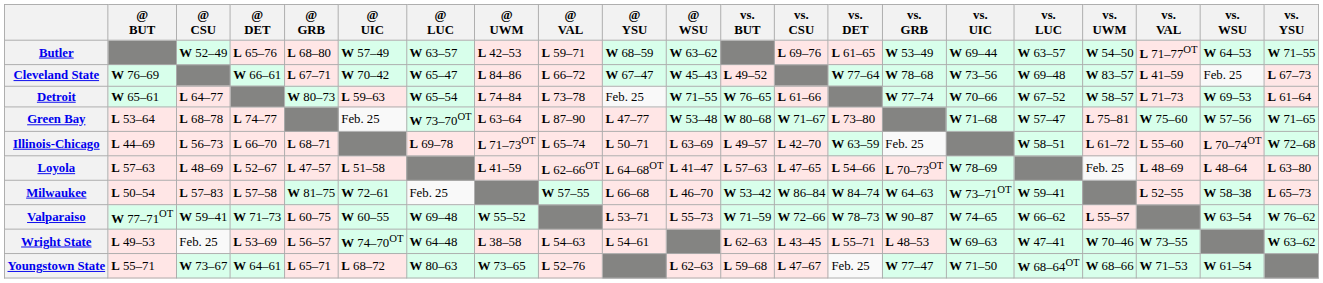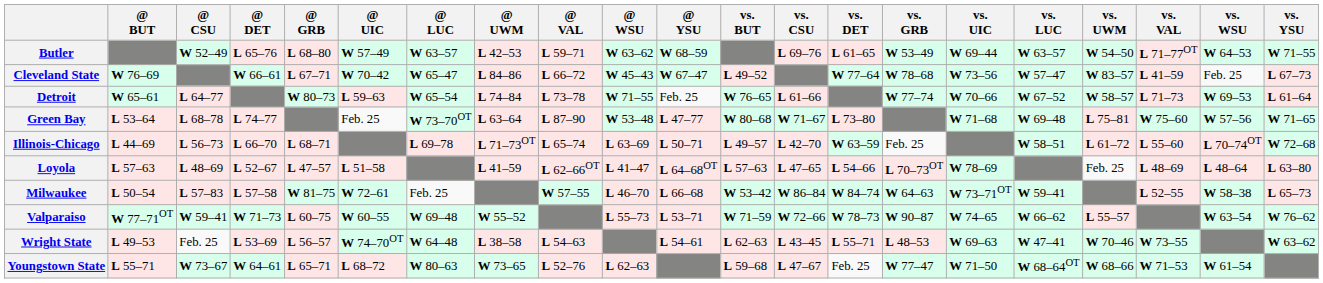 <table class="wikitable" style="white-space:nowrap;font-size:85%">
 <tr>
 <th></th>
 <th>@<br>BUT</th>
 <th>@<br>CSU</th>
 <th>@<br>DET</th>
 <th>@<br>GRB</th>
 <th>@<br>UIC</th>
 <th>@<br>LUC</th>
 <th>@<br>UWM</th>
 <th>@<br>VAL</th>
+<th>@<br>WSU</th>
 <th>@<br>YSU</th>
-<th>@<br>WSU</th>
 <th>vs.<br>BUT</th>
 <th>vs.<br>CSU</th>
 <th>vs.<br>DET</th>
 <th>vs.<br>GRB</th>
 <th>vs.<br>UIC</th>
 <th>vs.<br>LUC</th>
 <th>vs.<br>UWM</th>
 <th>vs.<br>VAL</th>
 <th>vs.<br>WSU</th>
 <th>vs.<br>YSU</th>
 </tr>
 <tr>
 <th><a href='#'>Butler</a></th>
 <td style="background: #848482"></td>
 <td style="background: #d8ffeb"><strong>W</strong> 52–49</td>
 <td style="background: #ffe6e6"><strong>L</strong> 65–76</td>
 <td style="background: #ffe6e6"><strong>L</strong> 68–80</td>
 <td style="background: #d8ffeb"><strong>W</strong> 57–49</td>
 <td style="background: #d8ffeb"><strong>W</strong> 63–57</td>
 <td style="background: #ffe6e6"><strong>L</strong> 42–53</td>
 <td style="background: #ffe6e6"><strong>L</strong> 59–71</td>
+<td style="background: #d8ffeb"><strong>W</strong> 63–62</td>
 <td style="background: #d8ffeb"><strong>W</strong> 68–59</td>
-<td style="background: #d8ffeb"><strong>W</strong> 63–62</td>
 <td style="background: #848482"></td>
 <td style="background: #ffe6e6"><strong>L</strong> 69–76</td>
 <td style="background: #ffe6e6"><strong>L</strong> 61–65</td>
 <td style="background: #d8ffeb"><strong>W</strong> 53–49</td>
 <td style="background: #d8ffeb"><strong>W</strong> 69–44</td>
 <td style="background: #d8ffeb"><strong>W</strong> 63–57</td>
 <td style="background: #d8ffeb"><strong>W</strong> 54–50</td>
 <td style="background: #ffe6e6"><strong>L</strong> 71–77<sup>OT</sup></td>
 <td style="background: #d8ffeb"><strong>W</strong> 64–53</td>
 <td style="background: #d8ffeb"><strong>W</strong> 71–55</td>
 </tr>
 <tr>
 <th><a href='#'>Cleveland State</a></th>
 <td style="background: #d8ffeb"><strong>W</strong> 76–69</td>
 <td style="background: #848482"></td>
 <td style="background: #d8ffeb"><strong>W</strong> 66–61</td>
 <td style="background: #ffe6e6"><strong>L</strong> 67–71</td>
 <td style="background: #d8ffeb"><strong>W</strong> 70–42</td>
 <td style="background: #d8ffeb"><strong>W</strong> 65–47</td>
 <td style="background: #ffe6e6"><strong>L</strong> 84–86</td>
 <td style="background: #ffe6e6"><strong>L</strong> 66–72</td>
+<td style="background: #d8ffeb"><strong>W</strong> 45–43</td>
 <td style="background: #d8ffeb"><strong>W</strong> 67–47</td>
-<td style="background: #d8ffeb"><strong>W</strong> 45–43</td>
 <td style="background: #ffe6e6"><strong>L</strong> 49–52</td>
 <td style="background: #848482"></td>
 <td style="background: #d8ffeb"><strong>W</strong> 77–64</td>
 <td style="background: #d8ffeb"><strong>W</strong> 78–68</td>
 <td style="background: #d8ffeb"><strong>W</strong> 73–56</td>
-<td style="background: #d8ffeb"><strong>W</strong> 69–48</td>
+<td style="background: #d8ffeb"><strong>W</strong> 57–47</td>
 <td style="background: #d8ffeb"><strong>W</strong> 83–57</td>
 <td style="background: #ffe6e6"><strong>L</strong> 41–59</td>
 <td>Feb. 25</td>
 <td style="background: #ffe6e6"><strong>L</strong> 67–73</td>
 </tr>
 <tr>
 <th><a href='#'>Detroit</a></th>
 <td style="background: #d8ffeb"><strong>W</strong> 65–61</td>
 <td style="background: #ffe6e6"><strong>L</strong> 64–77</td>
 <td style="background: #848482"></td>
 <td style="background: #d8ffeb"><strong>W</strong> 80–73</td>
 <td style="background: #ffe6e6"><strong>L</strong> 59–63</td>
 <td style="background: #d8ffeb"><strong>W</strong> 65–54</td>
 <td style="background: #ffe6e6"><strong>L</strong> 74–84</td>
 <td style="background: #ffe6e6"><strong>L</strong> 73–78</td>
+<td style="background: #d8ffeb"><strong>W</strong> 71–55</td>
 <td>Feb. 25</td>
-<td style="background: #d8ffeb"><strong>W</strong> 71–55</td>
 <td style="background: #d8ffeb"><strong>W</strong> 76–65</td>
 <td style="background: #ffe6e6"><strong>L</strong> 61–66</td>
 <td style="background: #848482"></td>
 <td style="background: #d8ffeb"><strong>W</strong> 77–74</td>
 <td style="background: #d8ffeb"><strong>W</strong> 70–66</td>
 <td style="background: #d8ffeb"><strong>W</strong> 67–52</td>
 <td style="background: #d8ffeb"><strong>W</strong> 58–57</td>
 <td style="background: #ffe6e6"><strong>L</strong> 71–73</td>
 <td style="background: #d8ffeb"><strong>W</strong> 69–53</td>
 <td style="background: #ffe6e6"><strong>L</strong> 61–64</td>
 </tr>
 <tr>
 <th><a href='#'>Green Bay</a></th>
 <td style="background: #ffe6e6"><strong>L</strong> 53–64</td>
 <td style="background: #ffe6e6"><strong>L</strong> 68–78</td>
 <td style="background: #ffe6e6"><strong>L</strong> 74–77</td>
 <td style="background: #848482"></td>
 <td>Feb. 25</td>
 <td style="background: #d8ffeb"><strong>W</strong> 73–70<sup>OT</sup></td>
 <td style="background: #ffe6e6"><strong>L</strong> 63–64</td>
 <td style="background: #ffe6e6"><strong>L</strong> 87–90</td>
+<td style="background: #d8ffeb"><strong>W</strong> 53–48</td>
 <td style="background: #ffe6e6"><strong>L</strong> 47–77</td>
-<td style="background: #d8ffeb"><strong>W</strong> 53–48</td>
 <td style="background: #d8ffeb"><strong>W</strong> 80–68</td>
 <td style="background: #d8ffeb"><strong>W</strong> 71–67</td>
 <td style="background: #ffe6e6"><strong>L</strong> 73–80</td>
 <td style="background: #848482"></td>
 <td style="background: #d8ffeb"><strong>W</strong> 71–68</td>
-<td style="background: #d8ffeb"><strong>W</strong> 57–47</td>
+<td style="background: #d8ffeb"><strong>W</strong> 69–48</td>
 <td style="background: #ffe6e6"><strong>L</strong> 75–81</td>
 <td style="background: #d8ffeb"><strong>W</strong> 75–60</td>
 <td style="background: #d8ffeb"><strong>W</strong> 57–56</td>
 <td style="background: #d8ffeb"><strong>W</strong> 71–65</td>
 </tr>
 <tr>
 <th><a href='#'>Illinois-Chicago</a></th>
 <td style="background: #ffe6e6"><strong>L</strong> 44–69</td>
 <td style="background: #ffe6e6"><strong>L</strong> 56–73</td>
 <td style="background: #ffe6e6"><strong>L</strong> 66–70</td>
 <td style="background: #ffe6e6"><strong>L</strong> 68–71</td>
 <td style="background: #848482"></td>
 <td style="background: #ffe6e6"><strong>L</strong> 69–78</td>
 <td style="background: #ffe6e6"><strong>L</strong> 71–73<sup>OT</sup></td>
 <td style="background: #ffe6e6"><strong>L</strong> 65–74</td>
+<td style="background: #ffe6e6"><strong>L</strong> 63–69</td>
 <td style="background: #ffe6e6"><strong>L</strong> 50–71</td>
-<td style="background: #ffe6e6"><strong>L</strong> 63–69</td>
 <td style="background: #ffe6e6"><strong>L</strong> 49–57</td>
 <td style="background: #ffe6e6"><strong>L</strong> 42–70</td>
 <td style="background: #d8ffeb"><strong>W</strong> 63–59</td>
 <td>Feb. 25</td>
 <td style="background: #848482"></td>
 <td style="background: #d8ffeb"><strong>W</strong> 58–51</td>
 <td style="background: #ffe6e6"><strong>L</strong> 61–72</td>
 <td style="background: #ffe6e6"><strong>L</strong> 55–60</td>
 <td style="background: #ffe6e6"><strong>L</strong> 70–74<sup>OT</sup></td>
 <td style="background: #d8ffeb"><strong>W</strong> 72–68</td>
 </tr>
 <tr>
 <th><a href='#'>Loyola</a></th>
 <td style="background: #ffe6e6"><strong>L</strong> 57–63</td>
 <td style="background: #ffe6e6"><strong>L</strong> 48–69</td>
 <td style="background: #ffe6e6"><strong>L</strong> 52–67</td>
 <td style="background: #ffe6e6"><strong>L</strong> 47–57</td>
 <td style="background: #ffe6e6"><strong>L</strong> 51–58</td>
 <td style="background: #848482"></td>
 <td style="background: #ffe6e6"><strong>L</strong> 41–59</td>
 <td style="background: #ffe6e6"><strong>L</strong> 62–66<sup>OT</sup></td>
+<td style="background: #ffe6e6"><strong>L</strong> 41–47</td>
 <td style="background: #ffe6e6"><strong>L</strong> 64–68<sup>OT</sup></td>
-<td style="background: #ffe6e6"><strong>L</strong> 41–47</td>
 <td style="background: #ffe6e6"><strong>L</strong> 57–63</td>
 <td style="background: #ffe6e6"><strong>L</strong> 47–65</td>
 <td style="background: #ffe6e6"><strong>L</strong> 54–66</td>
 <td style="background: #ffe6e6"><strong>L</strong> 70–73<sup>OT</sup></td>
 <td style="background: #d8ffeb"><strong>W</strong> 78–69</td>
 <td style="background: #848482"></td>
 <td>Feb. 25</td>
 <td style="background: #ffe6e6"><strong>L</strong> 48–69</td>
 <td style="background: #ffe6e6"><strong>L</strong> 48–64</td>
 <td style="background: #ffe6e6"><strong>L</strong> 63–80</td>
 </tr>
 <tr>
 <th><a href='#'>Milwaukee</a></th>
 <td style="background: #ffe6e6"><strong>L</strong> 50–54</td>
 <td style="background: #ffe6e6"><strong>L</strong> 57–83</td>
 <td style="background: #ffe6e6"><strong>L</strong> 57–58</td>
 <td style="background: #d8ffeb"><strong>W</strong> 81–75</td>
 <td style="background: #d8ffeb"><strong>W</strong> 72–61</td>
 <td>Feb. 25</td>
 <td style="background: #848482"></td>
 <td style="background: #d8ffeb"><strong>W</strong> 57–55</td>
+<td style="background: #ffe6e6"><strong>L</strong> 46–70</td>
 <td style="background: #ffe6e6"><strong>L</strong> 66–68</td>
-<td style="background: #ffe6e6"><strong>L</strong> 46–70</td>
 <td style="background: #d8ffeb"><strong>W</strong> 53–42</td>
 <td style="background: #d8ffeb"><strong>W</strong> 86–84</td>
 <td style="background: #d8ffeb"><strong>W</strong> 84–74</td>
 <td style="background: #d8ffeb"><strong>W</strong> 64–63</td>
 <td style="background: #d8ffeb"><strong>W</strong> 73–71<sup>OT</sup></td>
 <td style="background: #d8ffeb"><strong>W</strong> 59–41</td>
 <td style="background: #848482"></td>
 <td style="background: #ffe6e6"><strong>L</strong> 52–55</td>
 <td style="background: #d8ffeb"><strong>W</strong> 58–38</td>
 <td style="background: #ffe6e6"><strong>L</strong> 65–73</td>
 </tr>
 <tr>
 <th><a href='#'>Valparaiso</a></th>
 <td style="background: #d8ffeb"><strong>W</strong> 77–71<sup>OT</sup></td>
 <td style="background: #d8ffeb"><strong>W</strong> 59–41</td>
 <td style="background: #d8ffeb"><strong>W</strong> 71–73</td>
 <td style="background: #ffe6e6"><strong>L</strong> 60–75</td>
 <td style="background: #d8ffeb"><strong>W</strong> 60–55</td>
 <td style="background: #d8ffeb"><strong>W</strong> 69–48</td>
 <td style="background: #d8ffeb"><strong>W</strong> 55–52</td>
 <td style="background: #848482"></td>
+<td style="background: #ffe6e6"><strong>L</strong> 55–73</td>
 <td style="background: #ffe6e6"><strong>L</strong> 53–71</td>
-<td style="background: #ffe6e6"><strong>L</strong> 55–73</td>
 <td style="background: #d8ffeb"><strong>W</strong> 71–59</td>
 <td style="background: #d8ffeb"><strong>W</strong> 72–66</td>
 <td style="background: #d8ffeb"><strong>W</strong> 78–73</td>
 <td style="background: #d8ffeb"><strong>W</strong> 90–87</td>
 <td style="background: #d8ffeb"><strong>W</strong> 74–65</td>
 <td style="background: #d8ffeb"><strong>W</strong> 66–62</td>
 <td style="background: #ffe6e6"><strong>L</strong> 55–57</td>
 <td style="background: #848482"></td>
 <td style="background: #d8ffeb"><strong>W</strong> 63–54</td>
 <td style="background: #d8ffeb"><strong>W</strong> 76–62</td>
 </tr>
 <tr>
 <th><a href='#'>Wright State</a></th>
 <td style="background: #ffe6e6"><strong>L</strong> 49–53</td>
 <td>Feb. 25</td>
 <td style="background: #ffe6e6"><strong>L</strong> 53–69</td>
 <td style="background: #ffe6e6"><strong>L</strong> 56–57</td>
 <td style="background: #d8ffeb"><strong>W</strong> 74–70<sup>OT</sup></td>
 <td style="background: #d8ffeb"><strong>W</strong> 64–48</td>
 <td style="background: #ffe6e6"><strong>L</strong> 38–58</td>
 <td style="background: #ffe6e6"><strong>L</strong> 54–63</td>
+<td style="background: #848482"></td>
 <td style="background: #ffe6e6"><strong>L</strong> 54–61</td>
-<td style="background: #848482"></td>
 <td style="background: #ffe6e6"><strong>L</strong> 62–63</td>
 <td style="background: #ffe6e6"><strong>L</strong> 43–45</td>
 <td style="background: #ffe6e6"><strong>L</strong> 55–71</td>
 <td style="background: #ffe6e6"><strong>L</strong> 48–53</td>
 <td style="background: #d8ffeb"><strong>W</strong> 69–63</td>
 <td style="background: #d8ffeb"><strong>W</strong> 47–41</td>
 <td style="background: #d8ffeb"><strong>W</strong> 70–46</td>
 <td style="background: #d8ffeb"><strong>W</strong> 73–55</td>
 <td style="background: #848482"></td>
 <td style="background: #d8ffeb"><strong>W</strong> 63–62</td>
 </tr>
 <tr>
 <th><a href='#'>Youngstown State</a></th>
 <td style="background: #ffe6e6"><strong>L</strong> 55–71</td>
 <td style="background: #d8ffeb"><strong>W</strong> 73–67</td>
 <td style="background: #d8ffeb"><strong>W</strong> 64–61</td>
 <td style="background: #ffe6e6"><strong>L</strong> 65–71</td>
 <td style="background: #ffe6e6"><strong>L</strong> 68–72</td>
 <td style="background: #d8ffeb"><strong>W</strong> 80–63</td>
 <td style="background: #d8ffeb"><strong>W</strong> 73–65</td>
 <td style="background: #ffe6e6"><strong>L</strong> 52–76</td>
+<td style="background: #ffe6e6"><strong>L</strong> 62–63</td>
 <td style="background: #848482"></td>
-<td style="background: #ffe6e6"><strong>L</strong> 62–63</td>
 <td style="background: #ffe6e6"><strong>L</strong> 59–68</td>
 <td style="background: #ffe6e6"><strong>L</strong> 47–67</td>
 <td>Feb. 25</td>
 <td style="background: #d8ffeb"><strong>W</strong> 77–47</td>
 <td style="background: #d8ffeb"><strong>W</strong> 71–50</td>
 <td style="background: #d8ffeb"><strong>W</strong> 68–64<sup>OT</sup></td>
 <td style="background: #d8ffeb"><strong>W</strong> 68–66</td>
 <td style="background: #d8ffeb"><strong>W</strong> 71–53</td>
 <td style="background: #d8ffeb"><strong>W</strong> 61–54</td>
 <td style="background: #848482"></td>
 </tr>
 </table>
